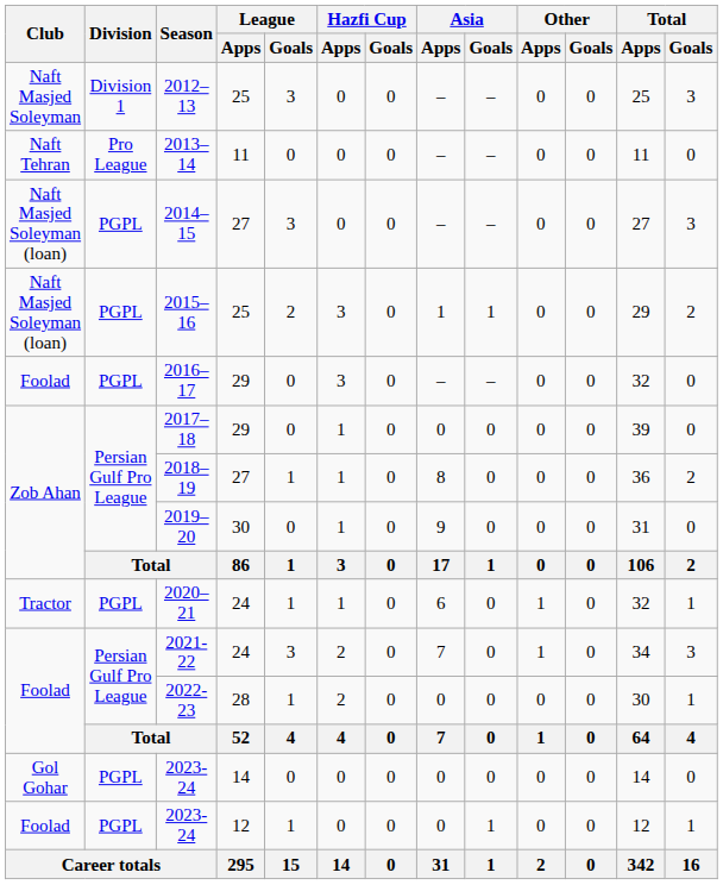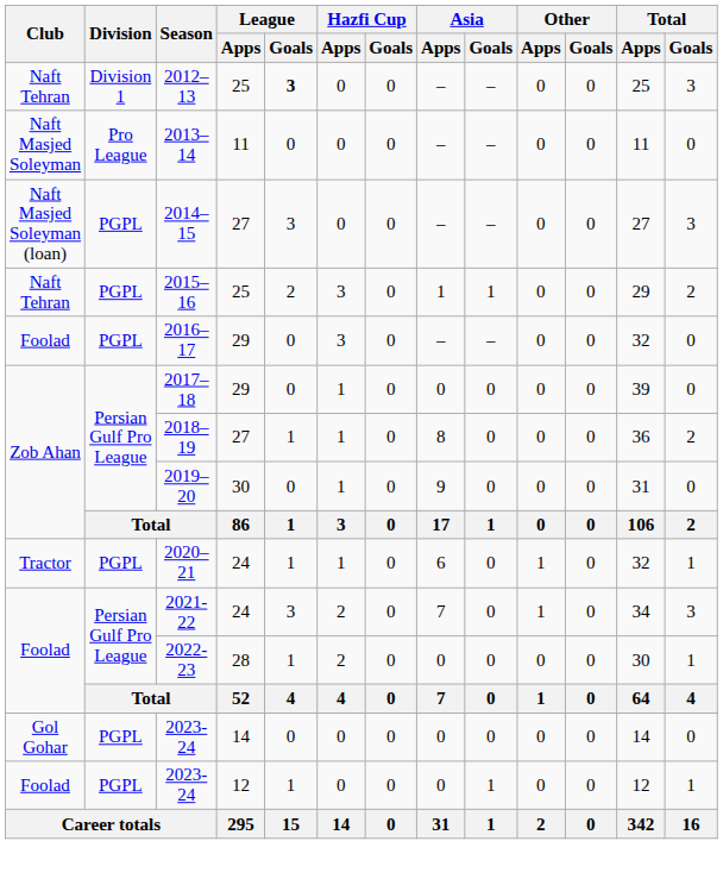 <table class="wikitable" style="text-align: center;">
 <tr>
 <th rowspan="2">Club</th>
 <th rowspan="2">Division</th>
 <th rowspan="2">Season</th>
 <th colspan="2">League</th>
 <th colspan="2"><a href='#'>Hazfi Cup</a></th>
 <th colspan="2"><a href='#'>Asia</a></th>
 <th colspan=2>Other</th>
 <th colspan="2">Total</th>
 </tr>
 <tr>
 <th>Apps</th>
 <th>Goals</th>
 <th>Apps</th>
 <th>Goals</th>
 <th>Apps</th>
 <th>Goals</th>
 <th>Apps</th>
 <th>Goals</th>
 <th>Apps</th>
 <th>Goals</th>
 </tr>
 <tr>
-<td><a href='#'>Naft Masjed Soleyman</a></td>
+<td><a href='#'>Naft Tehran</a></td>
 <td><a href='#'>Division 1</a></td>
 <td><a href='#'>2012–13</a></td>
 <td>25</td>
-<td>3</td>
+<td><strong>3</strong></td>
 <td>0</td>
 <td>0</td>
 <td>–</td>
 <td>–</td>
 <td>0</td>
 <td>0</td>
 <td>25</td>
 <td>3</td>
 </tr>
 <tr>
-<td><a href='#'>Naft Tehran</a></td>
+<td><a href='#'>Naft Masjed Soleyman</a></td>
 <td><a href='#'>Pro League</a></td>
 <td><a href='#'>2013–14</a></td>
 <td>11</td>
 <td>0</td>
 <td>0</td>
 <td>0</td>
 <td>–</td>
 <td>–</td>
 <td>0</td>
 <td>0</td>
 <td>11</td>
 <td>0</td>
 </tr>
 <tr>
 <td><a href='#'>Naft Masjed Soleyman</a> (loan)</td>
 <td><a href='#'>PGPL</a></td>
 <td><a href='#'>2014–15</a></td>
 <td>27</td>
 <td>3</td>
 <td>0</td>
 <td>0</td>
 <td>–</td>
 <td>–</td>
 <td>0</td>
 <td>0</td>
 <td>27</td>
 <td>3</td>
 </tr>
 <tr>
-<td><a href='#'>Naft Masjed Soleyman</a> (loan)</td>
+<td><a href='#'>Naft Tehran</a></td>
 <td><a href='#'>PGPL</a></td>
 <td><a href='#'>2015–16</a></td>
 <td>25</td>
 <td>2</td>
 <td>3</td>
 <td>0</td>
 <td>1</td>
 <td>1</td>
 <td>0</td>
 <td>0</td>
 <td>29</td>
 <td>2</td>
 </tr>
 <tr>
 <td><a href='#'>Foolad</a></td>
 <td><a href='#'>PGPL</a></td>
 <td><a href='#'>2016–17</a></td>
 <td>29</td>
 <td>0</td>
 <td>3</td>
 <td>0</td>
 <td>–</td>
 <td>–</td>
 <td>0</td>
 <td>0</td>
 <td>32</td>
 <td>0</td>
 </tr>
 <tr>
 <td rowspan="4"><a href='#'>Zob Ahan</a></td>
 <td rowspan="3"><a href='#'>Persian Gulf Pro League</a></td>
 <td><a href='#'>2017–18</a></td>
 <td>29</td>
 <td>0</td>
 <td>1</td>
 <td>0</td>
 <td>0</td>
 <td>0</td>
 <td>0</td>
 <td>0</td>
 <td>39</td>
 <td>0</td>
 </tr>
 <tr>
 <td><a href='#'>2018–19</a></td>
 <td>27</td>
 <td>1</td>
 <td>1</td>
 <td>0</td>
 <td>8</td>
 <td>0</td>
 <td>0</td>
 <td>0</td>
 <td>36</td>
 <td>2</td>
 </tr>
 <tr>
 <td><a href='#'>2019–20</a></td>
 <td>30</td>
 <td>0</td>
 <td>1</td>
 <td>0</td>
 <td>9</td>
 <td>0</td>
 <td>0</td>
 <td>0</td>
 <td>31</td>
 <td>0</td>
 </tr>
 <tr>
 <th colspan=2>Total</th>
 <th>86</th>
 <th>1</th>
 <th>3</th>
 <th>0</th>
 <th>17</th>
 <th>1</th>
 <th>0</th>
 <th>0</th>
 <th>106</th>
 <th>2</th>
 </tr>
 <tr>
 <td><a href='#'>Tractor</a></td>
 <td><a href='#'>PGPL</a></td>
 <td><a href='#'>2020–21</a></td>
 <td>24</td>
 <td>1</td>
 <td>1</td>
 <td>0</td>
 <td>6</td>
 <td>0</td>
 <td>1</td>
 <td>0</td>
 <td>32</td>
 <td>1</td>
 </tr>
 <tr>
 <td rowspan="3"><a href='#'>Foolad</a></td>
 <td rowspan="2"><a href='#'>Persian Gulf Pro League</a></td>
 <td><a href='#'>2021-22</a></td>
 <td>24</td>
 <td>3</td>
 <td>2</td>
 <td>0</td>
 <td>7</td>
 <td>0</td>
 <td>1</td>
 <td>0</td>
 <td>34</td>
 <td>3</td>
 </tr>
 <tr>
 <td><a href='#'>2022-23</a></td>
 <td>28</td>
 <td>1</td>
 <td>2</td>
 <td>0</td>
 <td>0</td>
 <td>0</td>
 <td>0</td>
 <td>0</td>
 <td>30</td>
 <td>1</td>
 </tr>
 <tr>
 <th colspan=2>Total</th>
 <th>52</th>
 <th>4</th>
 <th>4</th>
 <th>0</th>
 <th>7</th>
 <th>0</th>
 <th>1</th>
 <th>0</th>
 <th>64</th>
 <th>4</th>
 </tr>
 <tr>
 <td><a href='#'>Gol Gohar</a></td>
 <td><a href='#'>PGPL</a></td>
 <td><a href='#'>2023-24</a></td>
 <td>14</td>
 <td>0</td>
 <td>0</td>
 <td>0</td>
 <td>0</td>
 <td>0</td>
 <td>0</td>
 <td>0</td>
 <td>14</td>
 <td>0</td>
 </tr>
 <tr>
 <td><a href='#'>Foolad</a></td>
 <td><a href='#'>PGPL</a></td>
 <td><a href='#'>2023-24</a></td>
 <td>12</td>
 <td>1</td>
 <td>0</td>
 <td>0</td>
 <td>0</td>
 <td>1</td>
 <td>0</td>
 <td>0</td>
 <td>12</td>
 <td>1</td>
 </tr>
 <tr>
 <th colspan=3>Career totals</th>
 <th>295</th>
 <th>15</th>
 <th>14</th>
 <th>0</th>
 <th>31</th>
 <th>1</th>
 <th>2</th>
 <th>0</th>
 <th>342</th>
 <th>16</th>
 </tr>
 </table>
